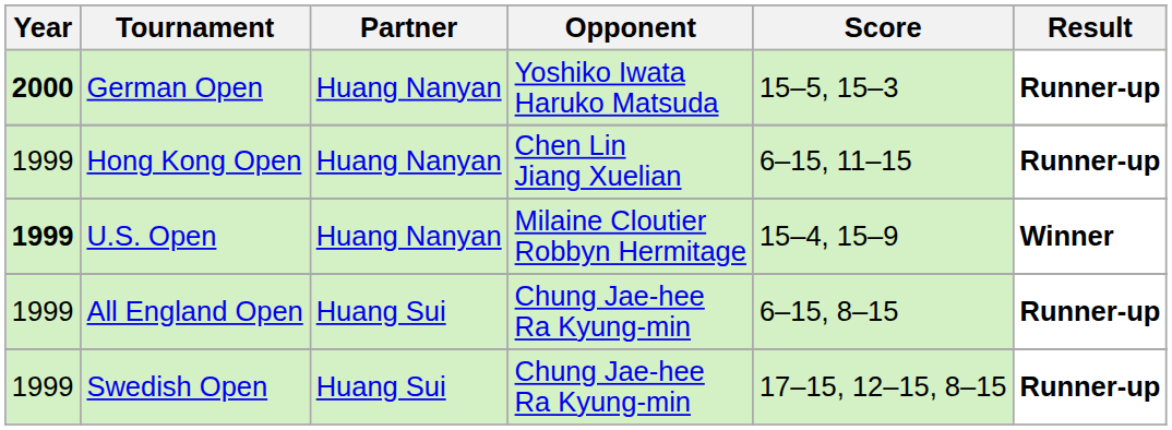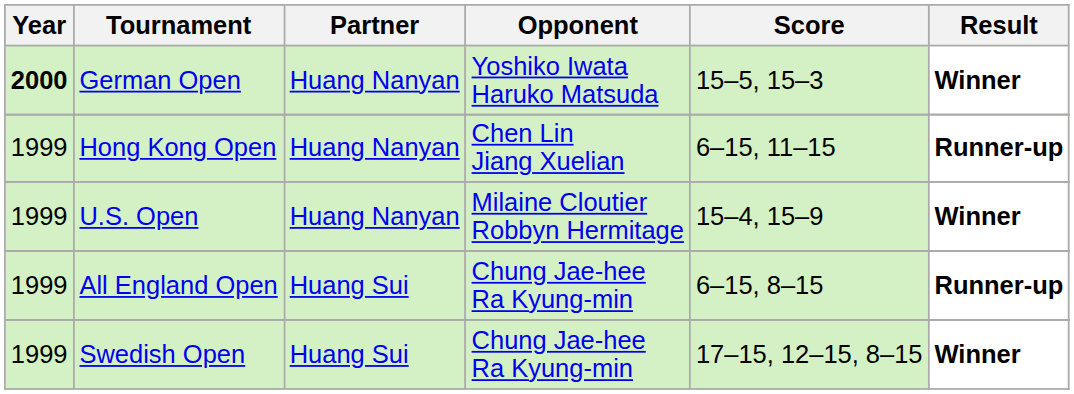 <table class="sortable wikitable" style="font-size: 90%;">
 <tr>
 <th>Year</th>
 <th>Tournament</th>
 <th>Partner</th>
 <th>Opponent</th>
 <th>Score</th>
 <th>Result</th>
 </tr>
 <tr style="background:#D4F1C5">
 <td align="center"><strong>2000</strong></td>
 <td align="left"><a href='#'>German Open</a></td>
 <td align="left"> <a href='#'>Huang Nanyan</a></td>
 <td align="left"> <a href='#'>Yoshiko Iwata</a> <br>  <a href='#'>Haruko Matsuda</a></td>
 <td align="left">15–5, 15–3</td>
-<td style="text-align:left; background:white"> <strong>Runner-up</strong></td>
+<td style="text-align:left; background:white"> <strong>Winner</strong></td>
 </tr>
 <tr>
 </tr>
 <tr style="background:#D4F1C5">
 <td align="center">1999</td>
 <td align="left"><a href='#'>Hong Kong Open</a></td>
 <td align="left"> <a href='#'>Huang Nanyan</a></td>
 <td align="left"> <a href='#'>Chen Lin</a> <br>  <a href='#'>Jiang Xuelian</a></td>
 <td align="left">6–15, 11–15</td>
 <td style="text-align:left; background:white"> <strong>Runner-up</strong></td>
 </tr>
 <tr>
 </tr>
 <tr style="background:#D4F1C5">
-<td align="center"><strong>1999</strong></td>
+<td align="center">1999</td>
 <td align="left"><a href='#'>U.S. Open</a></td>
 <td align="left"> <a href='#'>Huang Nanyan</a></td>
 <td align="left"> <a href='#'>Milaine Cloutier</a> <br>  <a href='#'>Robbyn Hermitage</a></td>
 <td align="left">15–4, 15–9</td>
 <td style="text-align:left; background:white"> <strong>Winner</strong></td>
 </tr>
 <tr>
 </tr>
 <tr style="background:#D4F1C5">
 <td align="center">1999</td>
 <td align="left"><a href='#'>All England Open</a></td>
 <td align="left"> <a href='#'>Huang Sui</a></td>
 <td align="left"> <a href='#'>Chung Jae-hee</a> <br>  <a href='#'>Ra Kyung-min</a></td>
 <td align="left">6–15, 8–15</td>
 <td style="text-align:left; background:white"> <strong>Runner-up</strong></td>
 </tr>
 <tr>
 </tr>
 <tr style="background:#D4F1C5">
 <td align="center">1999</td>
 <td align="left"><a href='#'>Swedish Open</a></td>
 <td align="left"> <a href='#'>Huang Sui</a></td>
 <td align="left"> <a href='#'>Chung Jae-hee</a> <br>  <a href='#'>Ra Kyung-min</a></td>
 <td align="left">17–15, 12–15, 8–15</td>
-<td style="text-align:left; background:white"> <strong>Runner-up</strong></td>
+<td style="text-align:left; background:white"> <strong>Winner</strong></td>
 </tr>
 </table>
